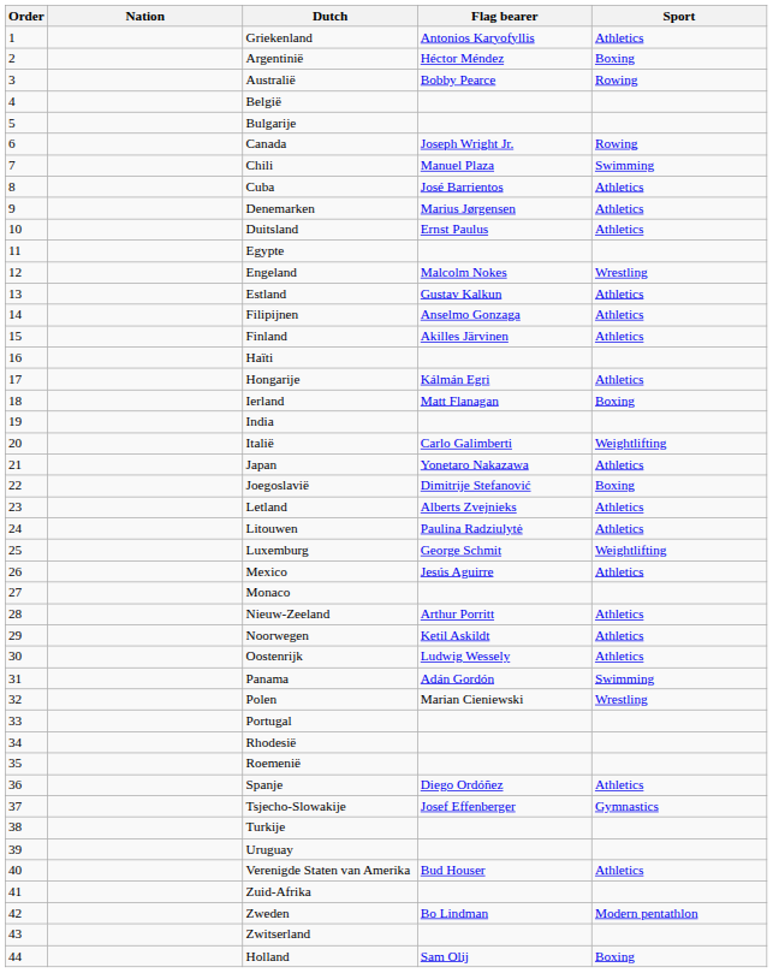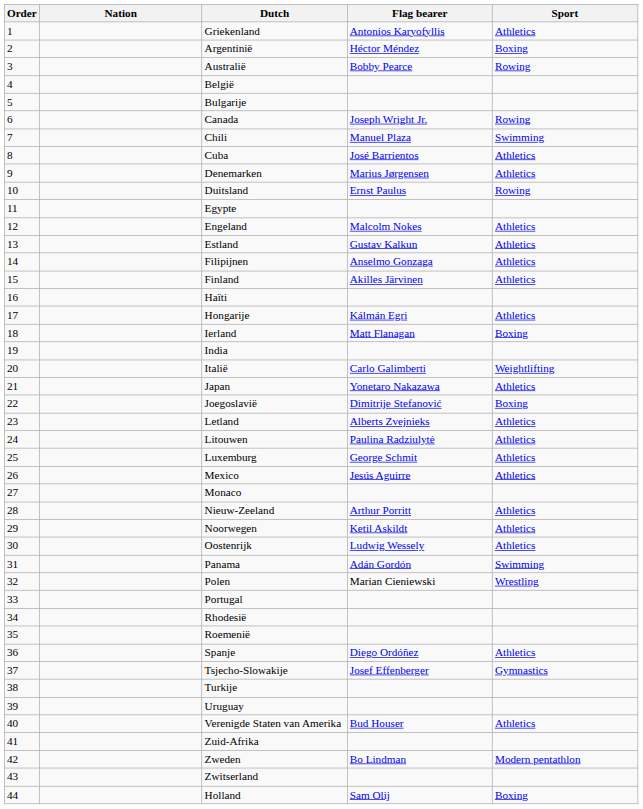 <table class= "wikitable sortable">
 <tr>
 <th width=25>Order</th>
 <th width=225>Nation</th>
 <th width=200>Dutch</th>
 <th width=200>Flag bearer</th>
 <th width=200>Sport</th>
 </tr>
 <tr>
 <td>1</td>
 <td></td>
 <td>Griekenland</td>
 <td><a href='#'>Antonios Karyofyllis</a></td>
 <td><a href='#'>Athletics</a></td>
 </tr>
 <tr>
 <td>2</td>
 <td></td>
 <td>Argentinië</td>
 <td><a href='#'>Héctor Méndez</a></td>
 <td><a href='#'>Boxing</a></td>
 </tr>
 <tr>
 <td>3</td>
 <td></td>
 <td>Australië</td>
 <td><a href='#'>Bobby Pearce</a></td>
 <td><a href='#'>Rowing</a></td>
 </tr>
 <tr>
 <td>4</td>
 <td></td>
 <td>België</td>
 <td></td>
 <td></td>
 </tr>
 <tr>
 <td>5</td>
 <td></td>
 <td>Bulgarije</td>
 <td></td>
 <td></td>
 </tr>
 <tr>
 <td>6</td>
 <td></td>
 <td>Canada</td>
 <td><a href='#'>Joseph Wright Jr.</a></td>
 <td><a href='#'>Rowing</a></td>
 </tr>
 <tr>
 <td>7</td>
 <td></td>
 <td>Chili</td>
 <td><a href='#'>Manuel Plaza</a></td>
 <td><a href='#'>Swimming</a></td>
 </tr>
 <tr>
 <td>8</td>
 <td></td>
 <td>Cuba</td>
 <td><a href='#'>José Barrientos</a></td>
 <td><a href='#'>Athletics</a></td>
 </tr>
 <tr>
 <td>9</td>
 <td></td>
 <td>Denemarken</td>
 <td><a href='#'>Marius Jørgensen</a></td>
 <td><a href='#'>Athletics</a></td>
 </tr>
 <tr>
 <td>10</td>
 <td></td>
 <td>Duitsland</td>
 <td><a href='#'>Ernst Paulus</a></td>
-<td><a href='#'>Athletics</a></td>
+<td><a href='#'>Rowing</a></td>
 </tr>
 <tr>
 <td>11</td>
 <td></td>
 <td>Egypte</td>
 <td></td>
 <td></td>
 </tr>
 <tr>
 <td>12</td>
 <td></td>
 <td>Engeland</td>
 <td><a href='#'>Malcolm Nokes</a></td>
-<td><a href='#'>Wrestling</a></td>
+<td><a href='#'>Athletics</a></td>
 </tr>
 <tr>
 <td>13</td>
 <td></td>
 <td>Estland</td>
 <td><a href='#'>Gustav Kalkun</a></td>
 <td><a href='#'>Athletics</a></td>
 </tr>
 <tr>
 <td>14</td>
 <td></td>
 <td>Filipijnen</td>
 <td><a href='#'>Anselmo Gonzaga</a></td>
 <td><a href='#'>Athletics</a></td>
 </tr>
 <tr>
 <td>15</td>
 <td></td>
 <td>Finland</td>
 <td><a href='#'>Akilles Järvinen</a></td>
 <td><a href='#'>Athletics</a></td>
 </tr>
 <tr>
 <td>16</td>
 <td></td>
 <td>Haïti</td>
 <td></td>
 <td></td>
 </tr>
 <tr>
 <td>17</td>
 <td></td>
 <td>Hongarije</td>
 <td><a href='#'>Kálmán Egri</a></td>
 <td><a href='#'>Athletics</a></td>
 </tr>
 <tr>
 <td>18</td>
 <td></td>
 <td>Ierland</td>
 <td><a href='#'>Matt Flanagan</a></td>
 <td><a href='#'>Boxing</a></td>
 </tr>
 <tr>
 <td>19</td>
 <td></td>
 <td>India</td>
 <td></td>
 <td></td>
 </tr>
 <tr>
 <td>20</td>
 <td></td>
 <td>Italië</td>
 <td><a href='#'>Carlo Galimberti</a></td>
 <td><a href='#'>Weightlifting</a></td>
 </tr>
 <tr>
 <td>21</td>
 <td></td>
 <td>Japan</td>
 <td><a href='#'>Yonetaro Nakazawa</a></td>
 <td><a href='#'>Athletics</a></td>
 </tr>
 <tr>
 <td>22</td>
 <td></td>
 <td>Joegoslavië</td>
 <td><a href='#'>Dimitrije Stefanović</a></td>
 <td><a href='#'>Boxing</a></td>
 </tr>
 <tr>
 <td>23</td>
 <td></td>
 <td>Letland</td>
 <td><a href='#'>Alberts Zvejnieks</a></td>
 <td><a href='#'>Athletics</a></td>
 </tr>
 <tr>
 <td>24</td>
 <td></td>
 <td>Litouwen</td>
 <td><a href='#'>Paulina Radziulytė</a></td>
 <td><a href='#'>Athletics</a></td>
 </tr>
 <tr>
 <td>25</td>
 <td></td>
 <td>Luxemburg</td>
 <td><a href='#'>George Schmit</a></td>
-<td><a href='#'>Weightlifting</a></td>
+<td><a href='#'>Athletics</a></td>
 </tr>
 <tr>
 <td>26</td>
 <td></td>
 <td>Mexico</td>
 <td><a href='#'>Jesús Aguirre</a></td>
 <td><a href='#'>Athletics</a></td>
 </tr>
 <tr>
 <td>27</td>
 <td></td>
 <td>Monaco</td>
 <td></td>
 <td></td>
 </tr>
 <tr>
 <td>28</td>
 <td></td>
 <td>Nieuw-Zeeland</td>
 <td><a href='#'>Arthur Porritt</a></td>
 <td><a href='#'>Athletics</a></td>
 </tr>
 <tr>
 <td>29</td>
 <td></td>
 <td>Noorwegen</td>
 <td><a href='#'>Ketil Askildt</a></td>
 <td><a href='#'>Athletics</a></td>
 </tr>
 <tr>
 <td>30</td>
 <td></td>
 <td>Oostenrijk</td>
 <td><a href='#'>Ludwig Wessely</a></td>
 <td><a href='#'>Athletics</a></td>
 </tr>
 <tr>
 <td>31</td>
 <td></td>
 <td>Panama</td>
 <td><a href='#'>Adán Gordón</a></td>
 <td><a href='#'>Swimming</a></td>
 </tr>
 <tr>
 <td>32</td>
 <td></td>
 <td>Polen</td>
 <td>Marian Cieniewski</td>
 <td><a href='#'>Wrestling</a></td>
 </tr>
 <tr>
 <td>33</td>
 <td></td>
 <td>Portugal</td>
 <td></td>
 <td></td>
 </tr>
 <tr>
 <td>34</td>
 <td></td>
 <td>Rhodesië</td>
 <td></td>
 <td></td>
 </tr>
 <tr>
 <td>35</td>
 <td></td>
 <td>Roemenië</td>
 <td></td>
 <td></td>
 </tr>
 <tr>
 <td>36</td>
 <td></td>
 <td>Spanje</td>
 <td><a href='#'>Diego Ordóñez</a></td>
 <td><a href='#'>Athletics</a></td>
 </tr>
 <tr>
 <td>37</td>
 <td></td>
 <td>Tsjecho-Slowakije</td>
 <td><a href='#'>Josef Effenberger</a></td>
 <td><a href='#'>Gymnastics</a></td>
 </tr>
 <tr>
 <td>38</td>
 <td></td>
 <td>Turkije</td>
 <td></td>
 <td></td>
 </tr>
 <tr>
 <td>39</td>
 <td></td>
 <td>Uruguay</td>
 <td></td>
 <td></td>
 </tr>
 <tr>
 <td>40</td>
 <td></td>
 <td>Verenigde Staten van Amerika</td>
 <td><a href='#'>Bud Houser</a></td>
 <td><a href='#'>Athletics</a></td>
 </tr>
 <tr>
 <td>41</td>
 <td></td>
 <td>Zuid-Afrika</td>
 <td></td>
 <td></td>
 </tr>
 <tr>
 <td>42</td>
 <td></td>
 <td>Zweden</td>
 <td><a href='#'>Bo Lindman</a></td>
 <td><a href='#'>Modern pentathlon</a></td>
 </tr>
 <tr>
 <td>43</td>
 <td></td>
 <td>Zwitserland</td>
 <td></td>
 <td></td>
 </tr>
 <tr>
 <td>44</td>
 <td></td>
 <td>Holland</td>
 <td><a href='#'>Sam Olij</a></td>
 <td><a href='#'>Boxing</a></td>
 </tr>
 </table>
